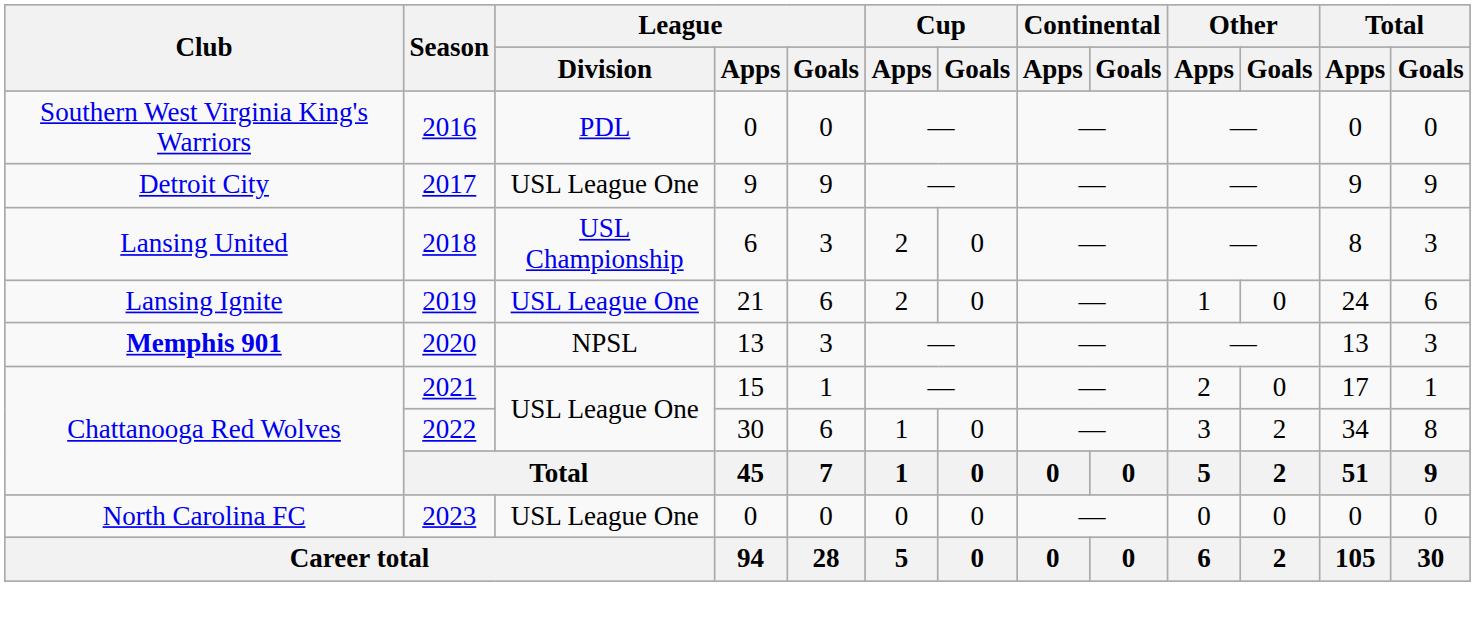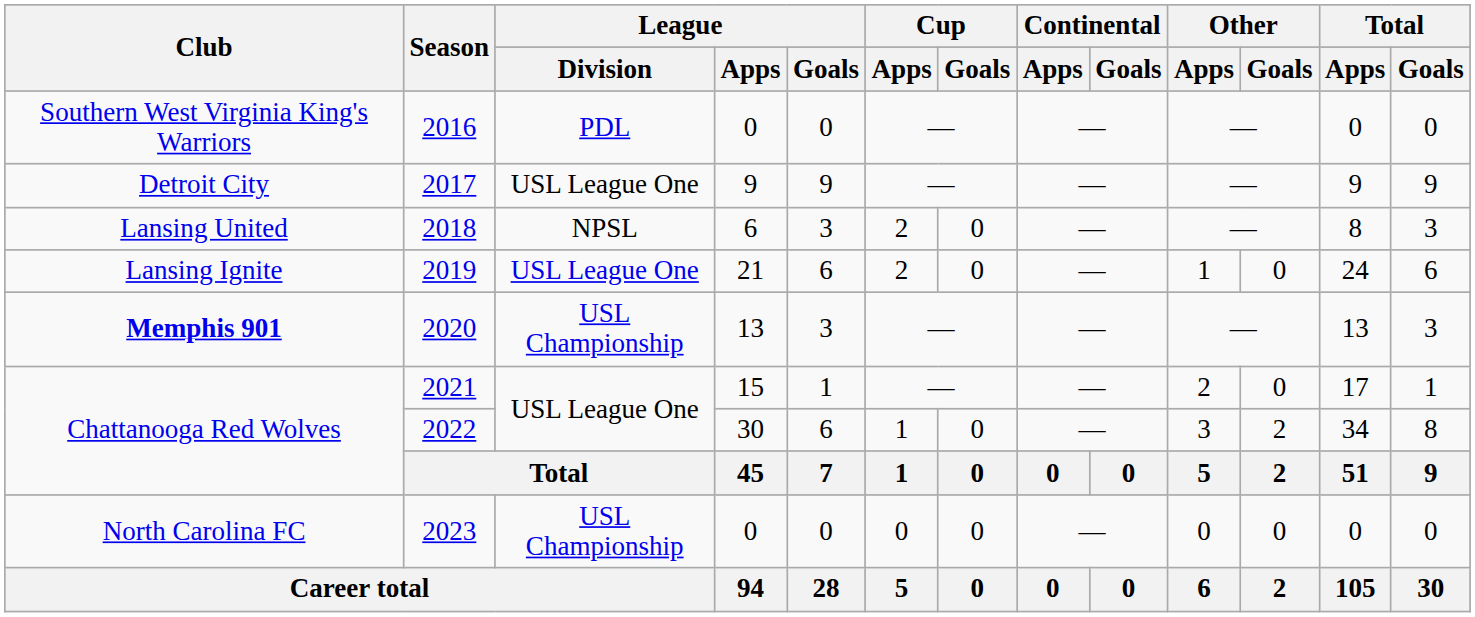 <table class="wikitable" style="text-align: center;">
 <tr>
 <th rowspan=2>Club</th>
 <th rowspan=2>Season</th>
 <th colspan=3>League</th>
 <th colspan=2>Cup</th>
 <th colspan=2>Continental</th>
 <th colspan=2>Other</th>
 <th colspan=2>Total</th>
 </tr>
 <tr>
 <th>Division</th>
 <th>Apps</th>
 <th>Goals</th>
 <th>Apps</th>
 <th>Goals</th>
 <th>Apps</th>
 <th>Goals</th>
 <th>Apps</th>
 <th>Goals</th>
 <th>Apps</th>
 <th>Goals</th>
 </tr>
 <tr>
 <td><a href='#'>Southern West Virginia King's Warriors</a></td>
 <td><a href='#'>2016</a></td>
 <td><a href='#'>PDL</a></td>
 <td>0</td>
 <td>0</td>
 <td colspan=2>—</td>
 <td colspan=2>—</td>
 <td colspan=2>—</td>
 <td>0</td>
 <td>0</td>
 </tr>
 <tr>
 <td><a href='#'>Detroit City</a></td>
 <td><a href='#'>2017</a></td>
 <td>USL League One</td>
 <td>9</td>
 <td>9</td>
 <td colspan=2>—</td>
 <td colspan=2>—</td>
 <td colspan=2>—</td>
 <td>9</td>
 <td>9</td>
 </tr>
 <tr>
 <td><a href='#'>Lansing United</a></td>
 <td><a href='#'>2018</a></td>
-<td><a href='#'>USL Championship</a></td>
+<td>NPSL</td>
 <td>6</td>
 <td>3</td>
 <td>2</td>
 <td>0</td>
 <td colspan=2>—</td>
 <td colspan=2>—</td>
 <td>8</td>
 <td>3</td>
 </tr>
 <tr>
 <td><a href='#'>Lansing Ignite</a></td>
 <td><a href='#'>2019</a></td>
 <td><a href='#'>USL League One</a></td>
 <td>21</td>
 <td>6</td>
 <td>2</td>
 <td>0</td>
 <td colspan=2>—</td>
 <td>1</td>
 <td>0</td>
 <td>24</td>
 <td>6</td>
 </tr>
 <tr>
 <td><strong><a href='#'>Memphis 901</a></strong></td>
 <td><a href='#'>2020</a></td>
-<td>NPSL</td>
+<td><a href='#'>USL Championship</a></td>
 <td>13</td>
 <td>3</td>
 <td colspan=2>—</td>
 <td colspan=2>—</td>
 <td colspan=2>—</td>
 <td>13</td>
 <td>3</td>
 </tr>
 <tr>
 <td rowspan=3><a href='#'>Chattanooga Red Wolves</a></td>
 <td><a href='#'>2021</a></td>
 <td rowspan=2>USL League One</td>
 <td>15</td>
 <td>1</td>
 <td colspan=2>—</td>
 <td colspan=2>—</td>
 <td>2</td>
 <td>0</td>
 <td>17</td>
 <td>1</td>
 </tr>
 <tr>
 <td><a href='#'>2022</a></td>
 <td>30</td>
 <td>6</td>
 <td>1</td>
 <td>0</td>
 <td colspan=2>—</td>
 <td>3</td>
 <td>2</td>
 <td>34</td>
 <td>8</td>
 </tr>
 <tr>
 <th colspan=2>Total</th>
 <th>45</th>
 <th>7</th>
 <th>1</th>
 <th>0</th>
 <th>0</th>
 <th>0</th>
 <th>5</th>
 <th>2</th>
 <th>51</th>
 <th>9</th>
 </tr>
 <tr>
 <td><a href='#'>North Carolina FC</a></td>
 <td><a href='#'>2023</a></td>
-<td>USL League One</td>
+<td><a href='#'>USL Championship</a></td>
 <td>0</td>
 <td>0</td>
 <td>0</td>
 <td>0</td>
 <td colspan=2>—</td>
 <td>0</td>
 <td>0</td>
 <td>0</td>
 <td>0</td>
 </tr>
 <tr>
 <th colspan=3>Career total</th>
 <th>94</th>
 <th>28</th>
 <th>5</th>
 <th>0</th>
 <th>0</th>
 <th>0</th>
 <th>6</th>
 <th>2</th>
 <th>105</th>
 <th>30</th>
 </tr>
 </table>
